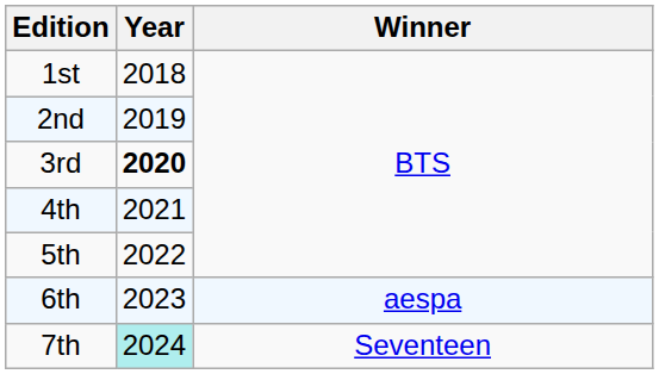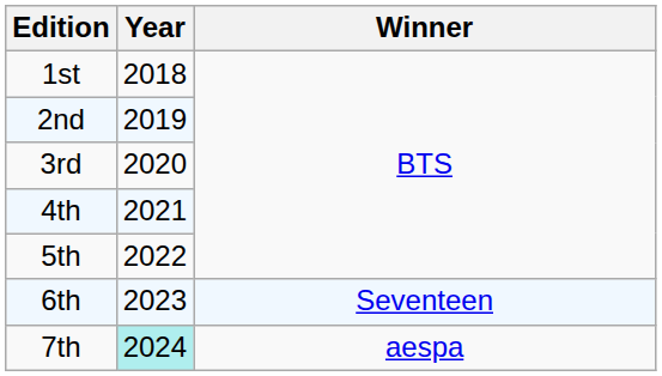 <table class="wikitable" style="text-align:center">
 <tr>
 <th>Edition</th>
 <th>Year</th>
 <th width="250">Winner</th>
 </tr>
 <tr>
 <td>1st</td>
 <td>2018</td>
 <td rowspan="5"><a href='#'>BTS</a></td>
 </tr>
 <tr style="background:#f0f8ff;">
 <td>2nd</td>
 <td>2019</td>
 </tr>
 <tr>
 <td>3rd</td>
-<td><strong>2020</strong></td>
+<td>2020</td>
 </tr>
 <tr style="background:#f0f8ff;">
 <td>4th</td>
 <td>2021</td>
 </tr>
 <tr>
 <td>5th</td>
 <td>2022</td>
 </tr>
 <tr style="background:#f0f8ff;">
 <td>6th</td>
 <td>2023</td>
-<td><a href='#'>aespa</a></td>
+<td><a href='#'>Seventeen</a></td>
 </tr>
 <tr>
 <td>7th</td>
 <td style="background: paleturquoise;">2024</td>
-<td><a href='#'>Seventeen</a></td>
+<td><a href='#'>aespa</a></td>
 </tr>
 </table>
